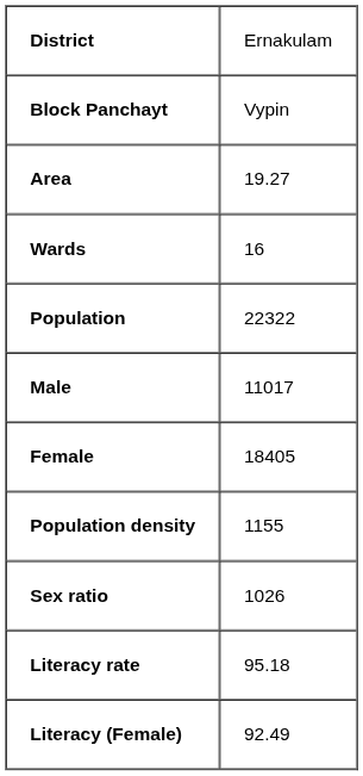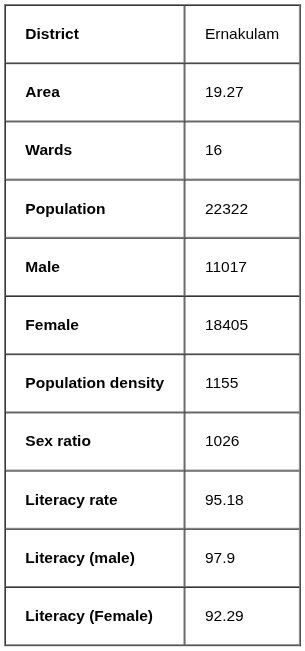 <table border="1" cellpadding="20" cellspacing="0">
 <tr>
 <td><strong>District</strong></td>
 <td>Ernakulam</td>
-</tr>
-<tr>
-<td><strong>Block Panchayt</strong></td>
-<td>Vypin</td>
 </tr>
 <tr>
 <td><strong>Area</strong></td>
 <td>19.27</td>
 </tr>
 <tr>
 <td><strong>Wards</strong></td>
 <td>16</td>
 </tr>
 <tr>
 <td><strong>Population</strong></td>
 <td>22322</td>
 </tr>
 <tr>
 <td><strong>Male</strong></td>
 <td>11017</td>
 </tr>
 <tr>
 <td><strong>Female</strong></td>
 <td>18405</td>
 </tr>
 <tr>
 <td><strong>Population density</strong></td>
 <td>1155</td>
 </tr>
 <tr>
 <td><strong>Sex ratio</strong></td>
 <td>1026</td>
 </tr>
 <tr>
 <td><strong>Literacy rate</strong></td>
 <td>95.18</td>
 </tr>
 <tr>
+<td><strong>Literacy (male)</strong></td>
+<td>97.9</td>
+</tr>
+<tr>
 <td><strong>Literacy (Female)</strong></td>
-<td>92.49</td>
+<td>92.29</td>
 </tr>
 <tr>
 </tr>
 </table>
